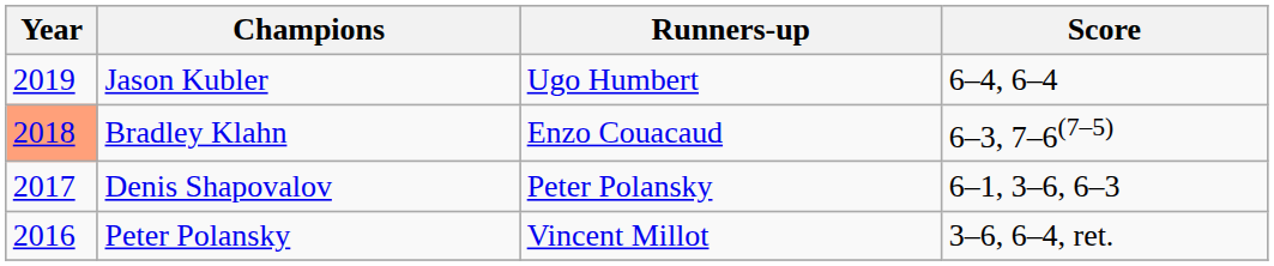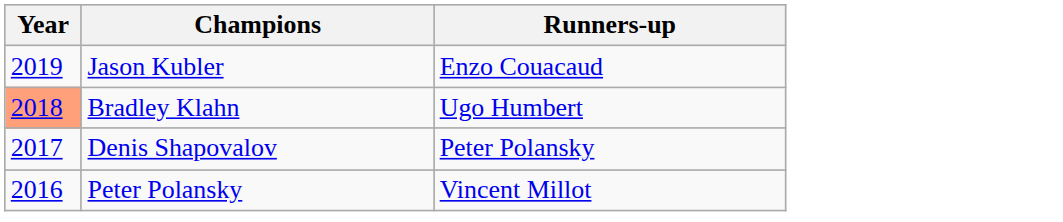 <table class="wikitable">
 <tr>
 <th style="width:40px">Year</th>
 <th style="width:210px">Champions</th>
 <th style="width:210px">Runners-up</th>
-<th style="width:160px">Score</th>
 </tr>
 <tr>
 <td><a href='#'>2019</a></td>
 <td> <a href='#'>Jason Kubler</a></td>
-<td> <a href='#'>Ugo Humbert</a></td>
-<td>6–4, 6–4</td>
+<td> <a href='#'>Enzo Couacaud</a></td>
 </tr>
 <tr>
 <td style="background: lightsalmon;"><a href='#'>2018</a></td>
 <td> <a href='#'>Bradley Klahn</a></td>
-<td> <a href='#'>Enzo Couacaud</a></td>
-<td>6–3, 7–6<sup>(7–5)</sup></td>
+<td> <a href='#'>Ugo Humbert</a></td>
 </tr>
 <tr>
 <td><a href='#'>2017</a></td>
 <td> <a href='#'>Denis Shapovalov</a></td>
 <td> <a href='#'>Peter Polansky</a></td>
-<td>6–1, 3–6, 6–3</td>
 </tr>
 <tr>
 <td><a href='#'>2016</a></td>
 <td> <a href='#'>Peter Polansky</a></td>
 <td> <a href='#'>Vincent Millot</a></td>
-<td>3–6, 6–4, ret.</td>
 </tr>
 </table>
